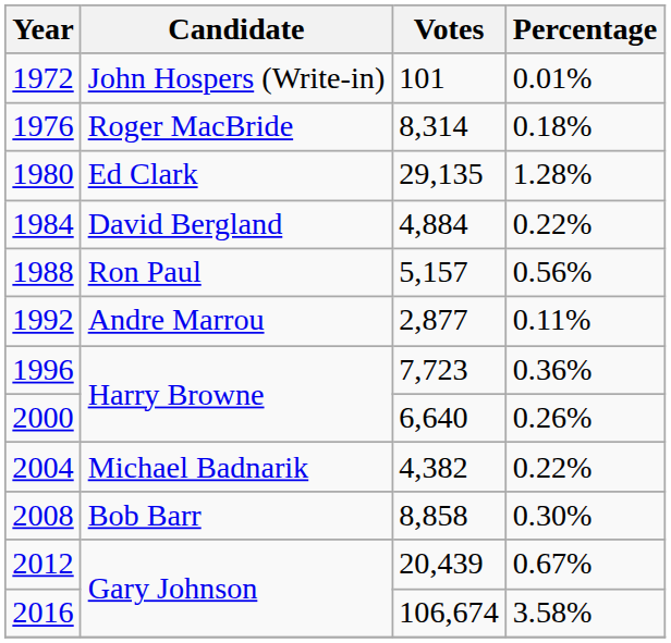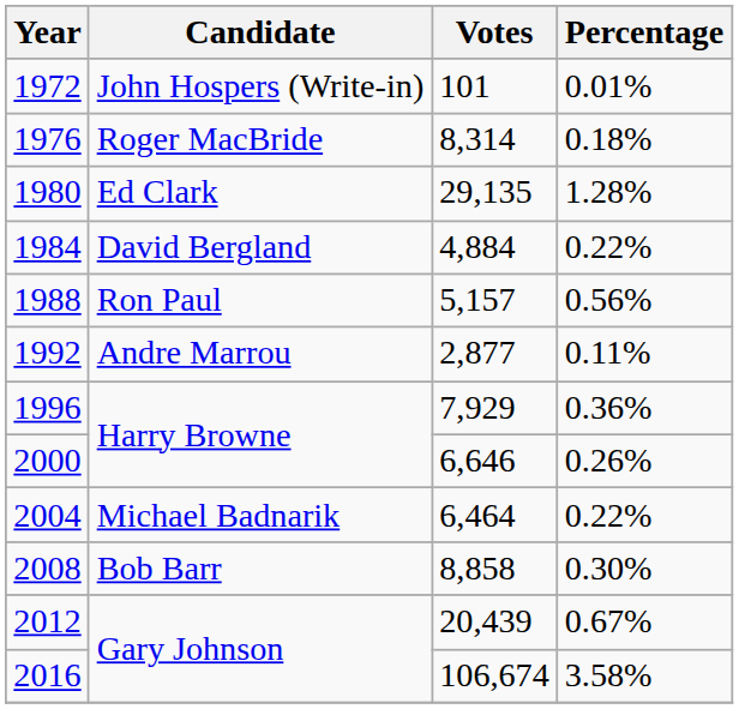 <table class="wikitable">
 <tr>
 <th>Year</th>
 <th>Candidate</th>
 <th>Votes</th>
 <th>Percentage</th>
 </tr>
 <tr>
 <td><a href='#'>1972</a></td>
 <td><a href='#'>John Hospers</a> (Write-in)</td>
 <td>101</td>
 <td>0.01%</td>
 </tr>
 <tr>
 <td><a href='#'>1976</a></td>
 <td><a href='#'>Roger MacBride</a></td>
 <td>8,314</td>
 <td>0.18%</td>
 </tr>
 <tr>
 <td><a href='#'>1980</a></td>
 <td><a href='#'>Ed Clark</a></td>
 <td>29,135</td>
 <td>1.28%</td>
 </tr>
 <tr>
 <td><a href='#'>1984</a></td>
 <td><a href='#'>David Bergland</a></td>
 <td>4,884</td>
 <td>0.22%</td>
 </tr>
 <tr>
 <td><a href='#'>1988</a></td>
 <td><a href='#'>Ron Paul</a></td>
 <td>5,157</td>
 <td>0.56%</td>
 </tr>
 <tr>
 <td><a href='#'>1992</a></td>
 <td><a href='#'>Andre Marrou</a></td>
 <td>2,877</td>
 <td>0.11%</td>
 </tr>
 <tr>
 <td><a href='#'>1996</a></td>
 <td rowspan="2"><a href='#'>Harry Browne</a></td>
-<td>7,723</td>
+<td>7,929</td>
 <td>0.36%</td>
 </tr>
 <tr>
 <td><a href='#'>2000</a></td>
-<td>6,640</td>
+<td>6,646</td>
 <td>0.26%</td>
 </tr>
 <tr>
 <td><a href='#'>2004</a></td>
 <td><a href='#'>Michael Badnarik</a></td>
-<td>4,382</td>
+<td>6,464</td>
 <td>0.22%</td>
 </tr>
 <tr>
 <td><a href='#'>2008</a></td>
 <td><a href='#'>Bob Barr</a></td>
 <td>8,858</td>
 <td>0.30%</td>
 </tr>
 <tr>
 <td><a href='#'>2012</a></td>
 <td rowspan="2"><a href='#'>Gary Johnson</a></td>
 <td>20,439</td>
 <td>0.67%</td>
 </tr>
 <tr>
 <td><a href='#'>2016</a></td>
 <td>106,674</td>
 <td>3.58%</td>
 </tr>
 <tr>
 </tr>
 </table>
